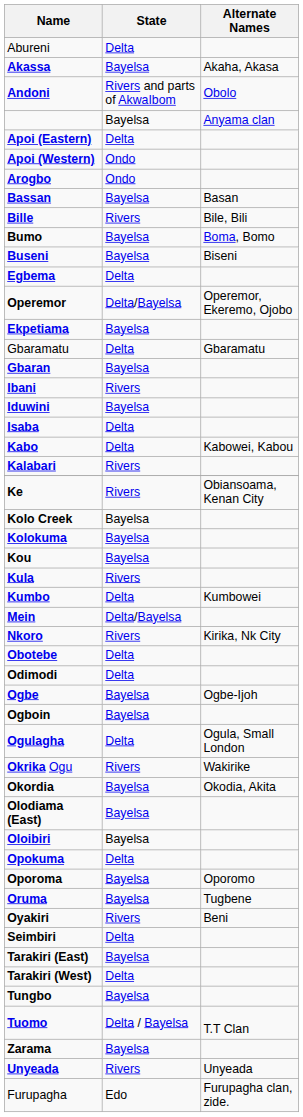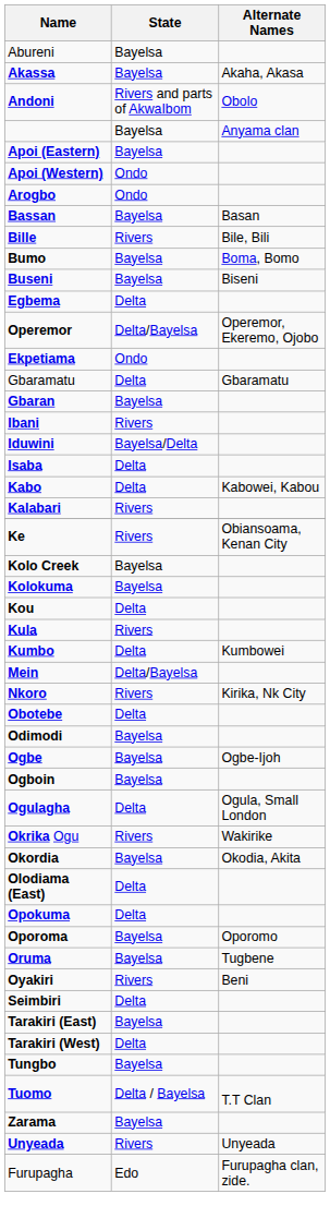 <table class="wikitable">
 <tr>
 <th style="width:120px;">Name</th>
 <th style="width:120px;">State</th>
 <th style="width:120px;">Alternate Names</th>
 </tr>
 <tr>
 <td>Abureni</td>
-<td><a href='#'>Delta</a></td>
+<td>Bayelsa</td>
 <td></td>
 </tr>
 <tr>
 <td><strong><a href='#'>Akassa</a></strong></td>
 <td><a href='#'>Bayelsa</a></td>
 <td>Akaha, Akasa</td>
 </tr>
 <tr>
 <td><strong><a href='#'>Andoni</a></strong></td>
 <td><a href='#'>Rivers</a> and parts of <a href='#'>AkwaIbom</a></td>
 <td><a href='#'>Obolo</a></td>
 </tr>
 <tr>
 <td></td>
 <td>Bayelsa</td>
 <td><a href='#'>Anyama clan</a></td>
 </tr>
 <tr>
 <td><strong><a href='#'>Apoi (Eastern)</a></strong></td>
-<td><a href='#'>Delta</a></td>
+<td><a href='#'>Bayelsa</a></td>
 <td></td>
 </tr>
 <tr>
 <td><strong><a href='#'>Apoi (Western)</a></strong></td>
 <td><a href='#'>Ondo</a></td>
 <td></td>
 </tr>
 <tr>
 <td><strong><a href='#'>Arogbo</a></strong></td>
 <td><a href='#'>Ondo</a></td>
 <td></td>
 </tr>
 <tr>
 <td><strong><a href='#'>Bassan</a></strong></td>
 <td><a href='#'>Bayelsa</a></td>
 <td>Basan</td>
 </tr>
 <tr>
 <td><strong><a href='#'>Bille</a></strong></td>
 <td><a href='#'>Rivers</a></td>
 <td>Bile, Bili</td>
 </tr>
 <tr>
 <td><strong>Bumo</strong></td>
 <td><a href='#'>Bayelsa</a></td>
 <td><a href='#'>Boma</a>, Bomo</td>
 </tr>
 <tr>
 <td><strong><a href='#'>Buseni</a></strong></td>
 <td><a href='#'>Bayelsa</a></td>
 <td>Biseni</td>
 </tr>
 <tr>
 <td><strong><a href='#'>Egbema</a></strong></td>
 <td><a href='#'>Delta</a></td>
 </tr>
 <tr>
 <td><strong>Operemor</strong></td>
 <td><a href='#'>Delta</a>/<a href='#'>Bayelsa</a></td>
 <td>Operemor, Ekeremo, Ojobo</td>
 </tr>
 <tr>
 <td><strong><a href='#'>Ekpetiama</a></strong></td>
-<td><a href='#'>Bayelsa</a></td>
+<td><a href='#'>Ondo</a></td>
 <td></td>
 </tr>
 <tr>
 <td>Gbaramatu</td>
 <td><a href='#'>Delta</a></td>
 <td>Gbaramatu</td>
 </tr>
 <tr>
 <td><strong><a href='#'>Gbaran</a></strong></td>
 <td><a href='#'>Bayelsa</a></td>
 <td></td>
 </tr>
 <tr>
 <td><strong><a href='#'>Ibani</a></strong></td>
 <td><a href='#'>Rivers</a></td>
 <td></td>
 </tr>
 <tr>
 <td><strong><a href='#'>Iduwini</a></strong></td>
-<td><a href='#'>Bayelsa</a></td>
+<td><a href='#'>Bayelsa</a>/<a href='#'>Delta</a></td>
 <td></td>
 </tr>
 <tr>
 <td><strong><a href='#'>Isaba</a></strong></td>
 <td><a href='#'>Delta</a></td>
 <td></td>
 </tr>
 <tr>
 <td><strong><a href='#'>Kabo</a></strong></td>
 <td><a href='#'>Delta</a></td>
 <td>Kabowei, Kabou</td>
 </tr>
 <tr>
 <td><strong><a href='#'>Kalabari</a></strong></td>
 <td><a href='#'>Rivers</a></td>
 <td></td>
 </tr>
 <tr>
 </tr>
 <tr>
 <td><strong>Ke</strong></td>
 <td><a href='#'>Rivers</a></td>
 <td>Obiansoama, Kenan City</td>
 </tr>
 <tr>
 <td><strong>Kolo Creek</strong></td>
 <td>Bayelsa</td>
 <td></td>
 </tr>
 <tr>
 <td><strong><a href='#'>Kolokuma</a></strong></td>
 <td><a href='#'>Bayelsa</a></td>
 <td></td>
 </tr>
 <tr>
 <td><strong>Kou</strong></td>
-<td><a href='#'>Bayelsa</a></td>
+<td><a href='#'>Delta</a></td>
 <td></td>
 </tr>
 <tr>
 <td><strong><a href='#'>Kula</a></strong></td>
 <td><a href='#'>Rivers</a></td>
 <td></td>
 </tr>
 <tr>
 <td><strong><a href='#'>Kumbo</a></strong></td>
 <td><a href='#'>Delta</a></td>
 <td>Kumbowei</td>
 </tr>
 <tr>
 <td><strong><a href='#'>Mein</a></strong></td>
 <td><a href='#'>Delta</a>/<a href='#'>Bayelsa</a></td>
 <td></td>
 </tr>
 <tr>
 <td><strong><a href='#'>Nkoro</a></strong></td>
 <td><a href='#'>Rivers</a></td>
 <td>Kirika, Nk City</td>
 </tr>
 <tr>
 <td><strong><a href='#'>Obotebe</a></strong></td>
 <td><a href='#'>Delta</a></td>
 <td></td>
 </tr>
 <tr>
 <td><strong>Odimodi</strong></td>
-<td><a href='#'>Delta</a></td>
+<td><a href='#'>Bayelsa</a></td>
 <td></td>
 </tr>
 <tr>
 <td><strong><a href='#'>Ogbe</a></strong></td>
 <td><a href='#'>Bayelsa</a></td>
 <td>Ogbe-Ijoh</td>
 </tr>
 <tr>
 <td><strong>Ogboin</strong></td>
 <td><a href='#'>Bayelsa</a></td>
 <td></td>
 </tr>
 <tr>
 <td><strong><a href='#'>Ogulagha</a></strong></td>
 <td><a href='#'>Delta</a></td>
 <td>Ogula, Small London</td>
 </tr>
 <tr>
 <td><strong><a href='#'>Okrika</a></strong> <a href='#'>Ogu</a></td>
 <td><a href='#'>Rivers</a></td>
 <td>Wakirike</td>
 </tr>
 <tr>
 <td><strong>Okordia</strong></td>
 <td><a href='#'>Bayelsa</a></td>
 <td>Okodia, Akita</td>
 </tr>
 <tr>
 <td><strong>Olodiama (East)</strong></td>
-<td><a href='#'>Bayelsa</a></td>
-<td></td>
-</tr>
-<tr>
-<td><strong><a href='#'>Oloibiri</a></strong></td>
-<td>Bayelsa</td>
+<td><a href='#'>Delta</a></td>
 <td></td>
 </tr>
 <tr>
 <td><strong><a href='#'>Opokuma</a></strong></td>
 <td><a href='#'>Delta</a></td>
 <td></td>
 </tr>
 <tr>
 <td><strong>Oporoma</strong></td>
 <td><a href='#'>Bayelsa</a></td>
 <td>Oporomo</td>
 </tr>
 <tr>
 <td><strong><a href='#'>Oruma</a></strong></td>
 <td><a href='#'>Bayelsa</a></td>
 <td>Tugbene</td>
 </tr>
 <tr>
 <td><strong>Oyakiri</strong></td>
 <td><a href='#'>Rivers</a></td>
 <td>Beni</td>
 </tr>
 <tr>
 <td><strong>Seimbiri</strong></td>
 <td><a href='#'>Delta</a></td>
 <td></td>
 </tr>
 <tr>
 <td><strong>Tarakiri (East)</strong></td>
 <td><a href='#'>Bayelsa</a></td>
 <td></td>
 </tr>
 <tr>
 <td><strong>Tarakiri (West)</strong></td>
 <td><a href='#'>Delta</a></td>
 <td></td>
 </tr>
 <tr>
 <td><strong>Tungbo</strong></td>
 <td><a href='#'>Bayelsa</a></td>
 <td></td>
 </tr>
 <tr>
 <td><strong><a href='#'>Tuomo</a></strong></td>
 <td><a href='#'>Delta</a> / <a href='#'>Bayelsa</a></td>
 <td><br>T.T Clan</td>
 </tr>
 <tr>
 <td><strong>Zarama</strong></td>
 <td><a href='#'>Bayelsa</a></td>
 <td></td>
 </tr>
 <tr>
 <td><a href='#'><strong>Unyeada</strong></a></td>
 <td><a href='#'>Rivers</a></td>
 <td>Unyeada</td>
 </tr>
 <tr>
 <td>Furupagha</td>
 <td>Edo</td>
 <td>Furupagha clan, zide.</td>
 </tr>
 </table>
